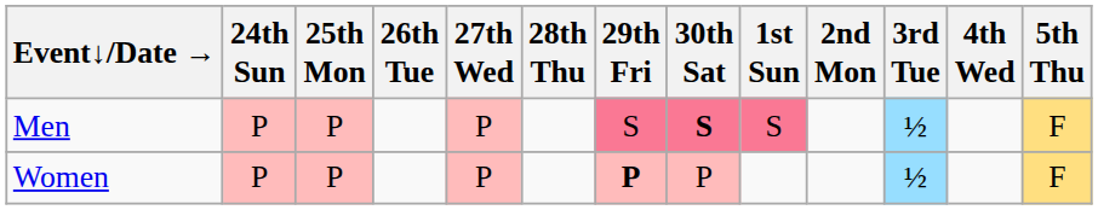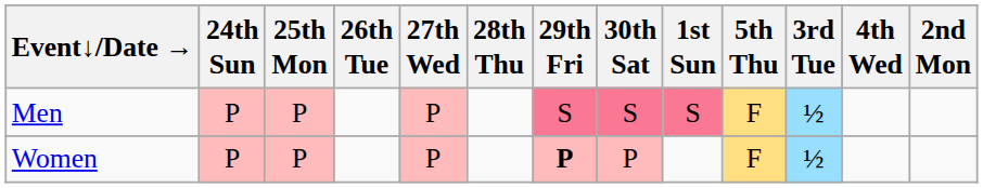 <table class="wikitable" style="margin:0.5em auto; font-size:90%; line-height:1.25em; text-align:center">
 <tr>
 <th>Event↓/Date →</th>
 <th>24th<br>Sun</th>
 <th>25th<br>Mon</th>
 <th>26th<br>Tue</th>
 <th>27th<br>Wed</th>
 <th>28th<br>Thu</th>
 <th>29th<br>Fri</th>
 <th>30th<br>Sat</th>
 <th>1st<br>Sun</th>
-<th>2nd<br>Mon</th>
+<th>5th<br>Thu</th>
 <th>3rd<br>Tue</th>
 <th>4th<br>Wed</th>
-<th>5th<br>Thu</th>
+<th>2nd<br>Mon</th>
 </tr>
 <tr>
 <td style="text-align:left;"><a href='#'>Men</a></td>
 <td bgcolor="#FFBBBB">P</td>
 <td bgcolor="#FFBBBB">P</td>
 <td></td>
 <td bgcolor="#FFBBBB">P</td>
 <td></td>
 <td bgcolor="#FA7894">S</td>
-<td bgcolor="#FA7894"><strong>S</strong></td>
 <td bgcolor="#FA7894">S</td>
-<td></td>
+<td bgcolor="#FA7894">S</td>
+<td bgcolor="#FFDF80">F</td>
 <td bgcolor="#97DEFF">½</td>
 <td></td>
-<td bgcolor="#FFDF80">F</td>
+<td></td>
 </tr>
 <tr>
 <td style="text-align:left;"><a href='#'>Women</a></td>
 <td bgcolor="#FFBBBB">P</td>
 <td bgcolor="#FFBBBB">P</td>
 <td></td>
 <td bgcolor="#FFBBBB">P</td>
 <td></td>
 <td bgcolor="#FFBBBB"><strong>P</strong></td>
 <td bgcolor="#FFBBBB">P</td>
 <td></td>
-<td></td>
+<td bgcolor="#FFDF80">F</td>
 <td bgcolor="#97DEFF">½</td>
 <td></td>
-<td bgcolor="#FFDF80">F</td>
+<td></td>
 </tr>
 </table>
